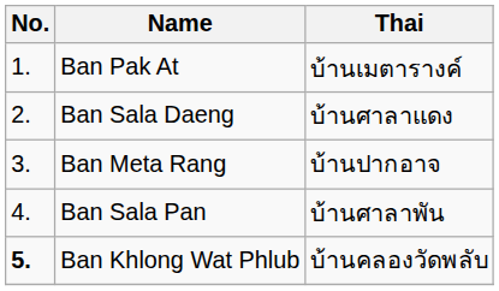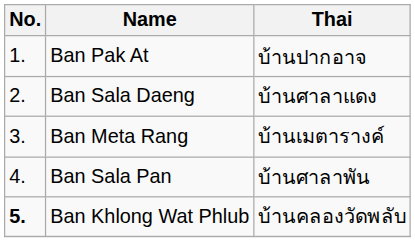 <table class="wikitable sortable">
 <tr>
 <th>No.</th>
 <th>Name</th>
 <th>Thai</th>
 </tr>
 <tr>
 <td>1.</td>
 <td>Ban Pak At</td>
-<td>บ้านเมตารางค์</td>
+<td>บ้านปากอาจ</td>
 </tr>
 <tr>
 <td>2.</td>
 <td>Ban Sala Daeng</td>
 <td>บ้านศาลาแดง</td>
 </tr>
 <tr>
 <td>3.</td>
 <td>Ban Meta Rang</td>
-<td>บ้านปากอาจ</td>
+<td>บ้านเมตารางค์</td>
 </tr>
 <tr>
 <td>4.</td>
 <td>Ban Sala Pan</td>
 <td>บ้านศาลาพัน</td>
 </tr>
 <tr>
 <td><strong>5.</strong></td>
 <td>Ban Khlong Wat Phlub</td>
 <td>บ้านคลองวัดพลับ</td>
 </tr>
 <tr>
 </tr>
 </table>
